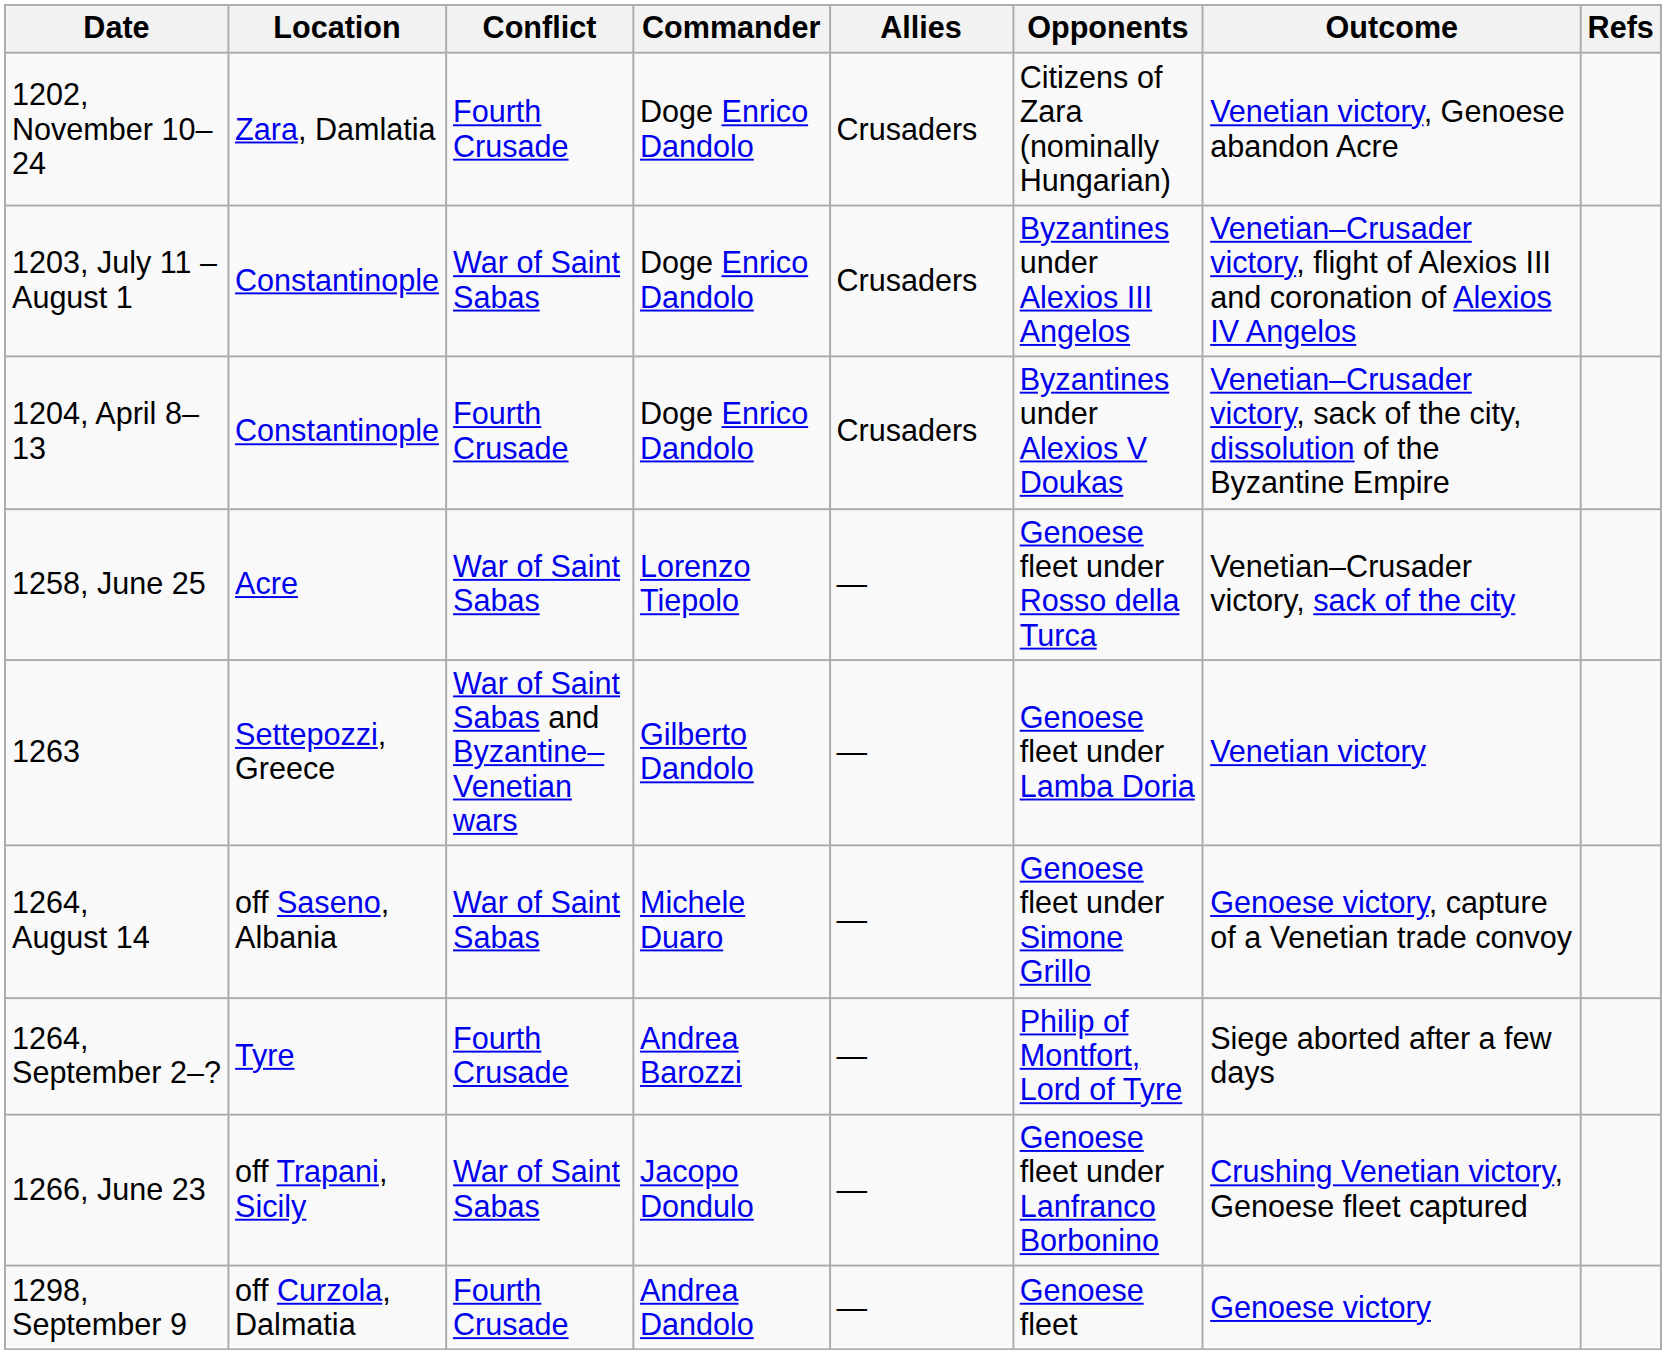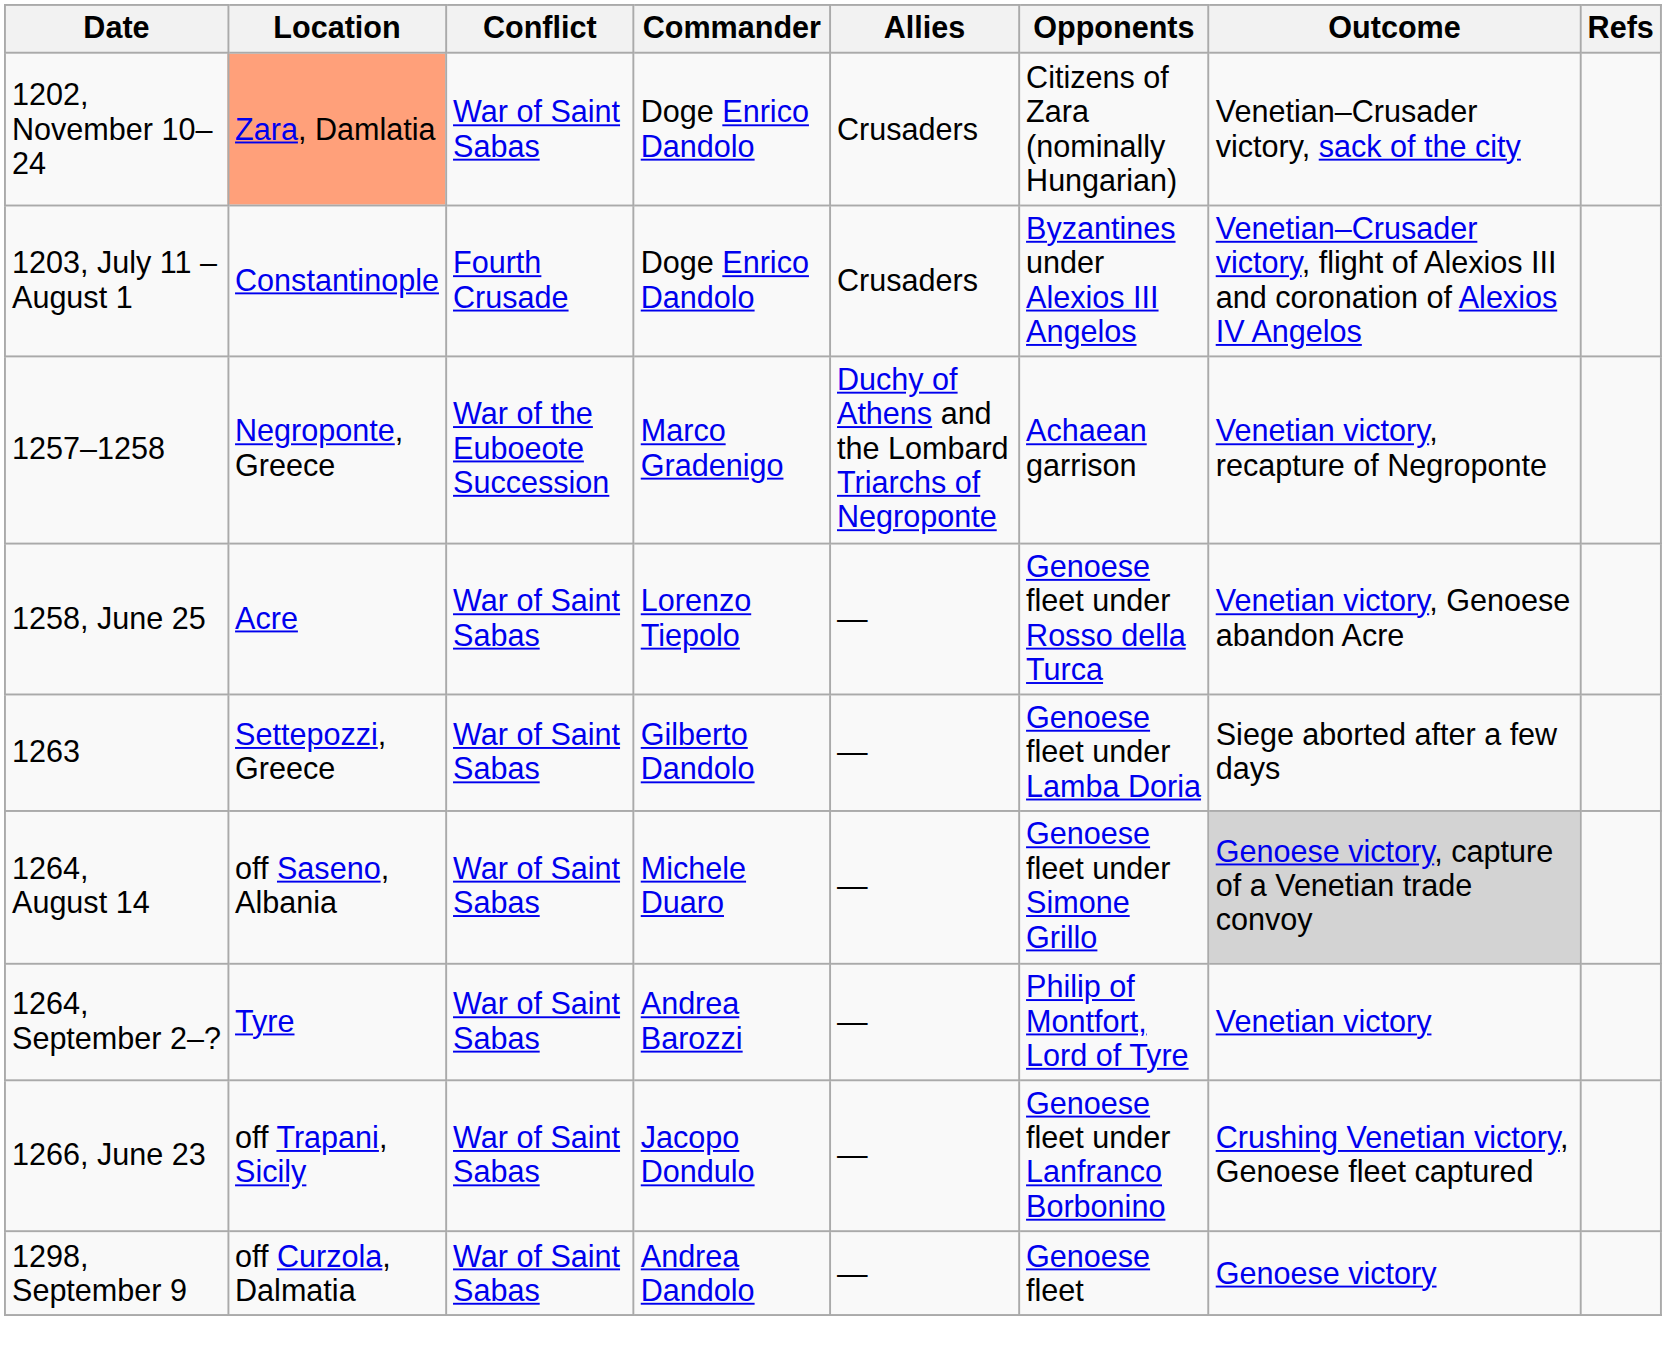 <table class="wikitable">
 <tr>
 <th style="width: 8%">Date</th>
 <th style="width: 12%">Location</th>
 <th style="width: 12%">Conflict</th>
 <th style="width: 12%">Commander</th>
 <th style="width: 12%">Allies</th>
 <th style="width: 12%">Opponents</th>
 <th style="width: 30%">Outcome</th>
 <th style="width: 2%">Refs</th>
 </tr>
 <tr>
 <td>1202, November 10–24</td>
-<td><a href='#'>Zara</a>, Damlatia</td>
-<td><a href='#'>Fourth Crusade</a></td>
+<td style="background: lightsalmon;"><a href='#'>Zara</a>, Damlatia</td>
+<td><a href='#'>War of Saint Sabas</a></td>
 <td>Doge <a href='#'>Enrico Dandolo</a></td>
 <td>Crusaders</td>
 <td>Citizens of Zara (nominally Hungarian)</td>
-<td><a href='#'>Venetian victory</a>, Genoese abandon Acre</td>
+<td>Venetian–Crusader victory, <a href='#'>sack of the city</a></td>
 <td></td>
 </tr>
 <tr>
 <td>1203, July 11 – August 1</td>
 <td><a href='#'>Constantinople</a></td>
-<td><a href='#'>War of Saint Sabas</a></td>
+<td><a href='#'>Fourth Crusade</a></td>
 <td>Doge <a href='#'>Enrico Dandolo</a></td>
 <td>Crusaders</td>
 <td><a href='#'>Byzantines</a> under <a href='#'>Alexios III Angelos</a></td>
 <td><a href='#'>Venetian–Crusader victory</a>, flight of Alexios III and coronation of <a href='#'>Alexios IV Angelos</a></td>
 <td></td>
 </tr>
 <tr>
-<td>1204, April 8–13</td>
-<td><a href='#'>Constantinople</a></td>
-<td><a href='#'>Fourth Crusade</a></td>
-<td>Doge <a href='#'>Enrico Dandolo</a></td>
-<td>Crusaders</td>
-<td><a href='#'>Byzantines</a> under <a href='#'>Alexios V Doukas</a></td>
-<td><a href='#'>Venetian–Crusader victory</a>, sack of the city, <a href='#'>dissolution</a> of the Byzantine Empire</td>
+<td>1257–1258</td>
+<td><a href='#'>Negroponte</a>, Greece</td>
+<td><a href='#'>War of the Euboeote Succession</a></td>
+<td><a href='#'>Marco Gradenigo</a></td>
+<td><a href='#'>Duchy of Athens</a> and the Lombard <a href='#'>Triarchs of Negroponte</a></td>
+<td><a href='#'>Achaean</a> garrison</td>
+<td><a href='#'>Venetian victory</a>, recapture of Negroponte</td>
 <td></td>
 </tr>
 <tr>
 <td>1258, June 25</td>
 <td><a href='#'>Acre</a></td>
 <td><a href='#'>War of Saint Sabas</a></td>
 <td><a href='#'>Lorenzo Tiepolo</a></td>
 <td>—</td>
 <td><a href='#'>Genoese</a> fleet under <a href='#'>Rosso della Turca</a></td>
-<td>Venetian–Crusader victory, <a href='#'>sack of the city</a></td>
+<td><a href='#'>Venetian victory</a>, Genoese abandon Acre</td>
 <td></td>
 </tr>
 <tr>
 <td>1263</td>
 <td><a href='#'>Settepozzi</a>, Greece</td>
-<td><a href='#'>War of Saint Sabas</a> and <a href='#'>Byzantine–Venetian wars</a></td>
+<td><a href='#'>War of Saint Sabas</a></td>
 <td><a href='#'>Gilberto Dandolo</a></td>
 <td>—</td>
 <td><a href='#'>Genoese</a> fleet under <a href='#'>Lamba Doria</a></td>
-<td><a href='#'>Venetian victory</a></td>
+<td>Siege aborted after a few days</td>
 <td></td>
 </tr>
 <tr>
 <td>1264, August 14</td>
 <td>off <a href='#'>Saseno</a>, Albania</td>
 <td><a href='#'>War of Saint Sabas</a></td>
 <td><a href='#'>Michele Duaro</a></td>
 <td>—</td>
 <td><a href='#'>Genoese</a> fleet under <a href='#'>Simone Grillo</a></td>
-<td><a href='#'>Genoese victory</a>, capture of a Venetian trade convoy</td>
+<td style="background: lightgrey;"><a href='#'>Genoese victory</a>, capture of a Venetian trade convoy</td>
 <td></td>
 </tr>
 <tr>
 <td>1264, September 2–?</td>
 <td><a href='#'>Tyre</a></td>
-<td><a href='#'>Fourth Crusade</a></td>
+<td><a href='#'>War of Saint Sabas</a></td>
 <td><a href='#'>Andrea Barozzi</a></td>
 <td>—</td>
 <td><a href='#'>Philip of Montfort, Lord of Tyre</a></td>
-<td>Siege aborted after a few days</td>
+<td><a href='#'>Venetian victory</a></td>
 <td></td>
 </tr>
 <tr>
 <td>1266, June 23</td>
 <td>off <a href='#'>Trapani</a>, <a href='#'>Sicily</a></td>
 <td><a href='#'>War of Saint Sabas</a></td>
 <td><a href='#'>Jacopo Dondulo</a></td>
 <td>—</td>
 <td><a href='#'>Genoese</a> fleet under <a href='#'>Lanfranco Borbonino</a></td>
 <td><a href='#'>Crushing Venetian victory</a>, Genoese fleet captured</td>
 <td></td>
 </tr>
 <tr>
 <td>1298, September 9</td>
 <td>off <a href='#'>Curzola</a>, Dalmatia</td>
-<td><a href='#'>Fourth Crusade</a></td>
+<td><a href='#'>War of Saint Sabas</a></td>
 <td><a href='#'>Andrea Dandolo</a></td>
 <td>—</td>
 <td><a href='#'>Genoese</a> fleet</td>
 <td><a href='#'>Genoese victory</a></td>
 <td></td>
 </tr>
 <tr>
 </tr>
 </table>
